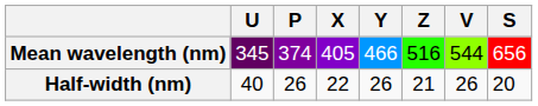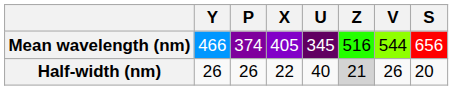 <table class="wikitable">
 <tr>
 <th></th>
-<th>U</th>
+<th>Y</th>
 <th>P</th>
 <th>X</th>
-<th>Y</th>
+<th>U</th>
 <th>Z</th>
 <th>V</th>
 <th>S</th>
 </tr>
 <tr>
 <th>Mean wavelength (nm)</th>
-<td bgcolor="#610061" align="center" style="color:#ffffff;">345</td>
+<td bgcolor="#0097ff" align="center" style="color:#ffffff;">466</td>
 <td bgcolor="#7f009d" align="center" style="color:#ffffff;">374</td>
 <td bgcolor="#8200c8" align="center" style="color:#ffffff;">405</td>
-<td bgcolor="#0097ff" align="center" style="color:#ffffff;">466</td>
+<td bgcolor="#610061" align="center" style="color:#ffffff;">345</td>
 <td bgcolor="#24ff00" align="center" style="color:#000000;">516</td>
 <td bgcolor="#8fff00" align="center" style="color:#000000;">544</td>
 <td bgcolor="#ff0000" align="center" style="color:#ffffff;">656</td>
 </tr>
 <tr>
 <th align="center">Half-width (nm)</th>
-<td align="center">40</td>
+<td align="center">26</td>
 <td align="center">26</td>
 <td align="center">22</td>
-<td align="center">26</td>
-<td align="center">21</td>
+<td align="center">40</td>
+<td align="center" style="background: lightgrey;">21</td>
 <td align="center">26</td>
 <td>20</td>
 </tr>
 </table>
